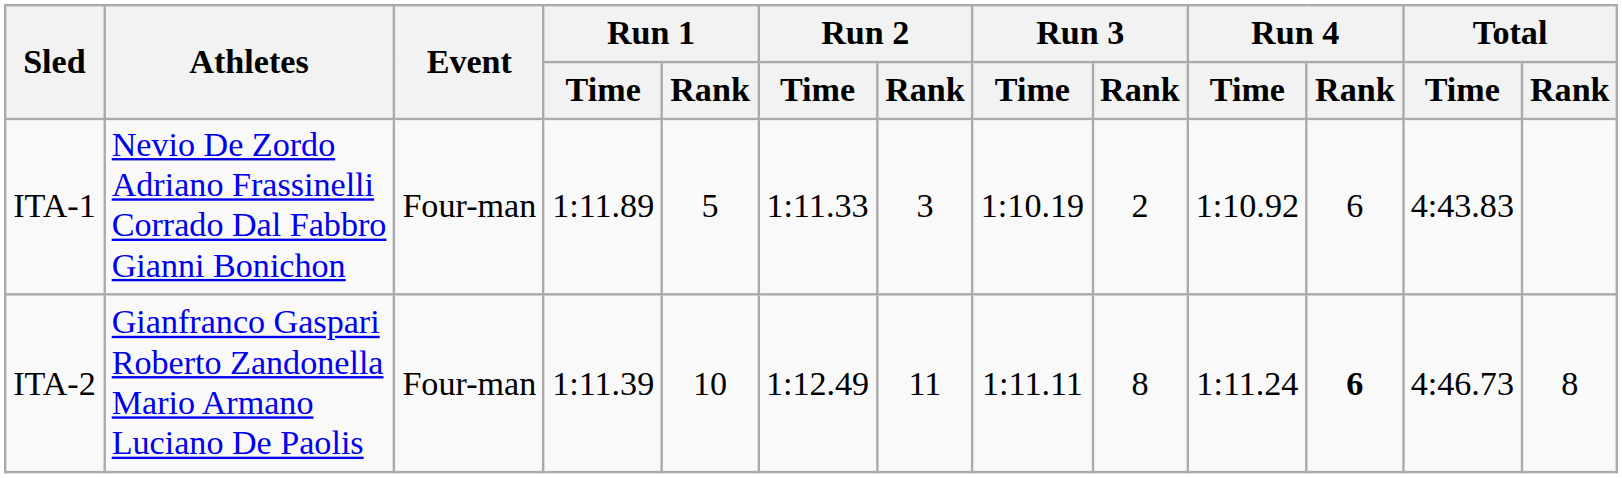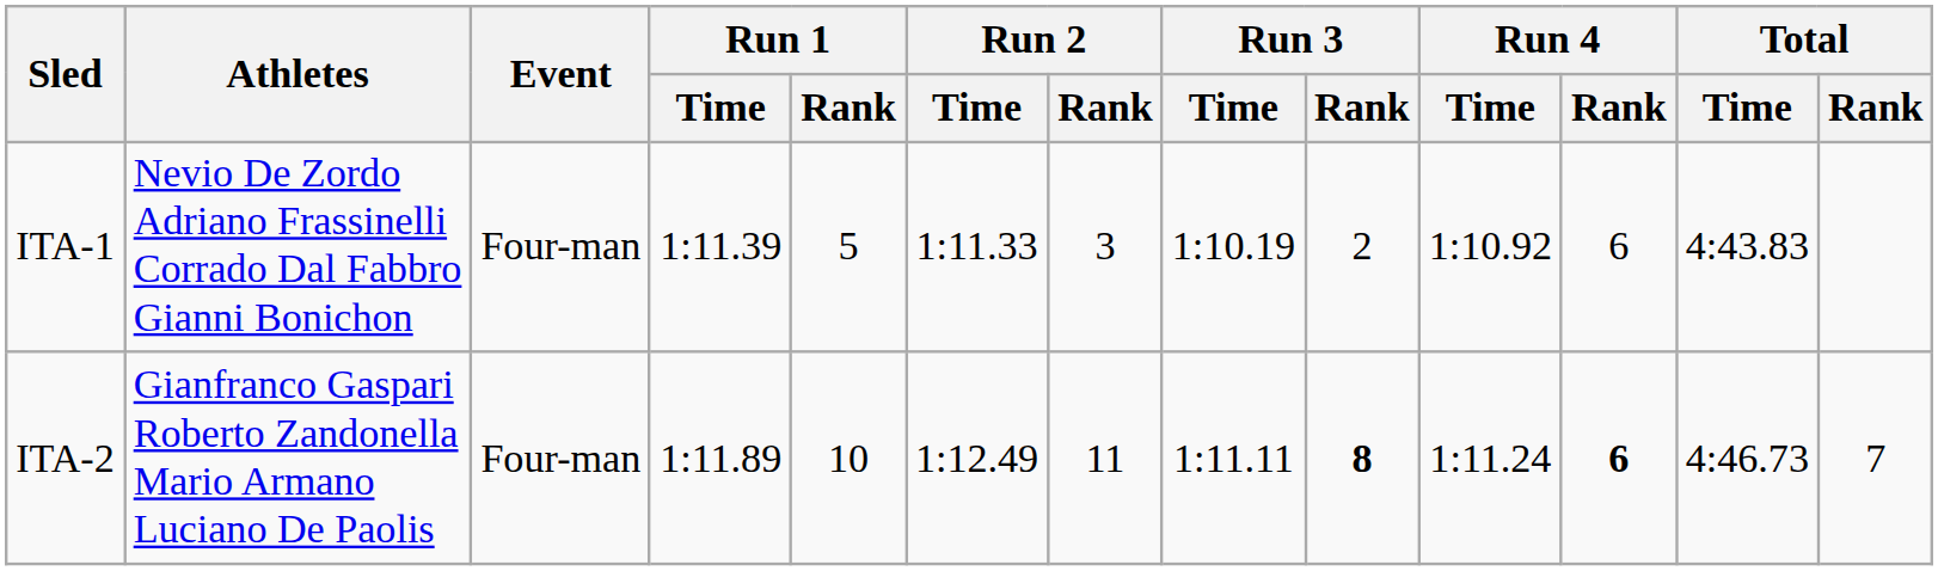 <table class="wikitable"  border="1" style="font-size:90%">
 <tr>
 <th rowspan="2">Sled</th>
 <th rowspan="2">Athletes</th>
 <th rowspan="2">Event</th>
 <th colspan="2">Run 1</th>
 <th colspan="2">Run 2</th>
 <th colspan="2">Run 3</th>
 <th colspan="2">Run 4</th>
 <th colspan="2">Total</th>
 </tr>
 <tr>
 <th>Time</th>
 <th>Rank</th>
 <th>Time</th>
 <th>Rank</th>
 <th>Time</th>
 <th>Rank</th>
 <th>Time</th>
 <th>Rank</th>
 <th>Time</th>
 <th>Rank</th>
 </tr>
 <tr>
 <td align="center">ITA-1</td>
 <td><a href='#'>Nevio De Zordo</a><br><a href='#'>Adriano Frassinelli</a><br><a href='#'>Corrado Dal Fabbro</a><br><a href='#'>Gianni Bonichon</a></td>
 <td>Four-man</td>
-<td align="center">1:11.89</td>
+<td align="center">1:11.39</td>
 <td align="center">5</td>
 <td align="center">1:11.33</td>
 <td align="center">3</td>
 <td align="center">1:10.19</td>
 <td align="center">2</td>
 <td align="center">1:10.92</td>
 <td align="center">6</td>
 <td align="center">4:43.83</td>
 <td align="center"></td>
 </tr>
 <tr>
 <td align="center">ITA-2</td>
 <td><a href='#'>Gianfranco Gaspari</a><br><a href='#'>Roberto Zandonella</a><br><a href='#'>Mario Armano</a><br><a href='#'>Luciano De Paolis</a></td>
 <td>Four-man</td>
-<td align="center">1:11.39</td>
+<td align="center">1:11.89</td>
 <td align="center">10</td>
 <td align="center">1:12.49</td>
 <td align="center">11</td>
 <td align="center">1:11.11</td>
-<td align="center">8</td>
+<td align="center"><strong>8</strong></td>
 <td align="center">1:11.24</td>
 <td align="center"><strong>6</strong></td>
 <td align="center">4:46.73</td>
-<td align="center">8</td>
+<td align="center">7</td>
 </tr>
 </table>
